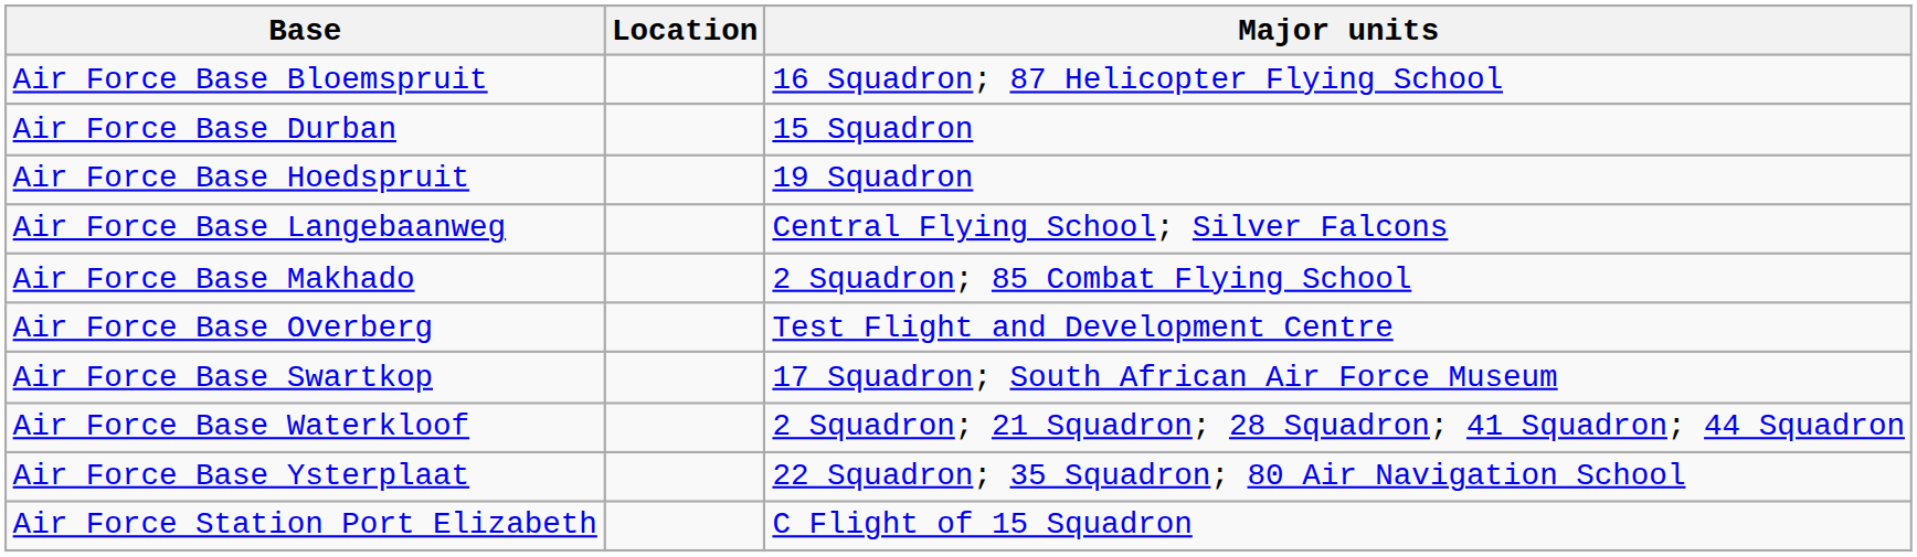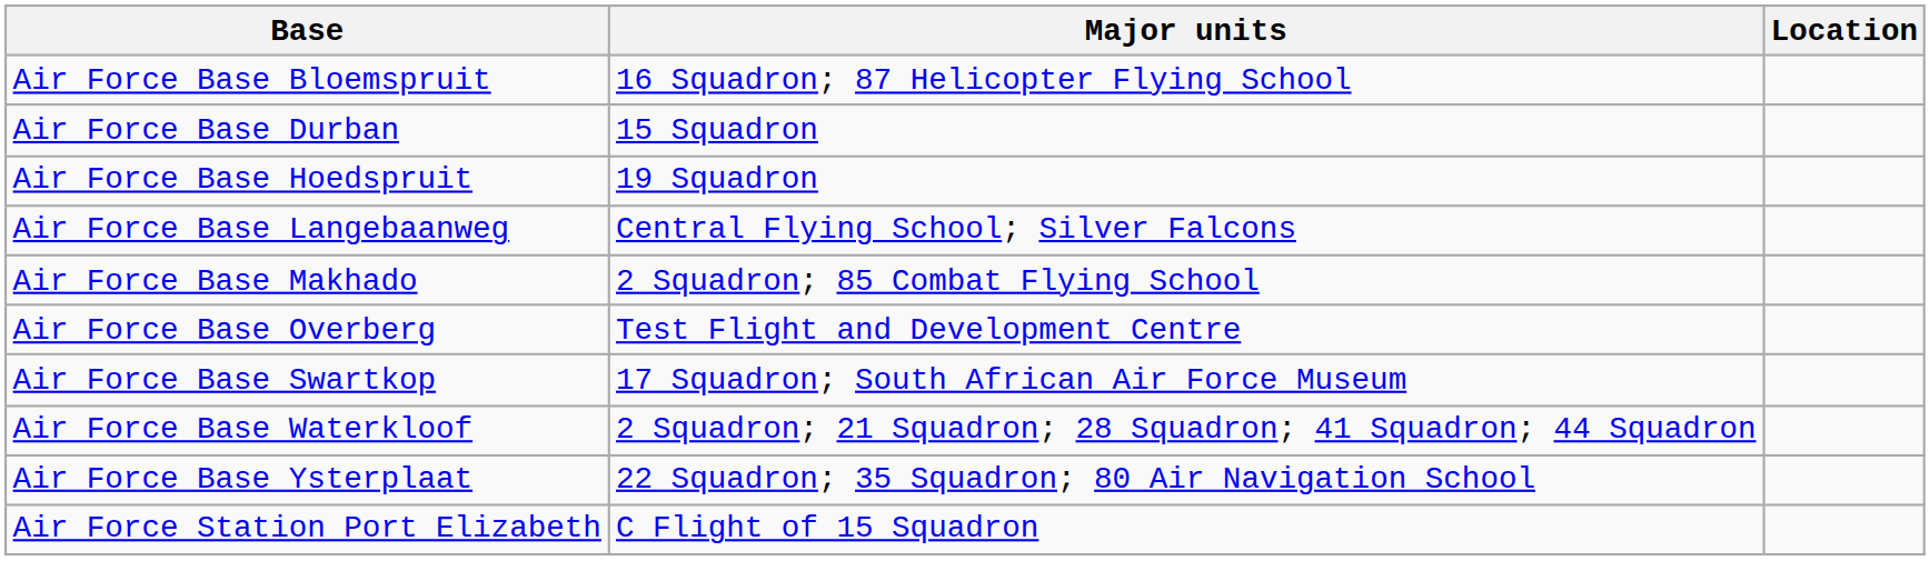 <table class="wikitable">
 <tr>
 <th>Base</th>
+<th>Major units</th>
 <th>Location</th>
-<th>Major units</th>
 </tr>
 <tr>
 <td><a href='#'>Air Force Base Bloemspruit</a></td>
+<td><a href='#'>16 Squadron</a>; <a href='#'>87 Helicopter Flying School</a></td>
 <td></td>
-<td><a href='#'>16 Squadron</a>; <a href='#'>87 Helicopter Flying School</a></td>
 </tr>
 <tr>
 <td><a href='#'>Air Force Base Durban</a></td>
+<td><a href='#'>15 Squadron</a></td>
 <td></td>
-<td><a href='#'>15 Squadron</a></td>
 </tr>
 <tr>
 <td><a href='#'>Air Force Base Hoedspruit</a></td>
+<td><a href='#'>19 Squadron</a></td>
 <td></td>
-<td><a href='#'>19 Squadron</a></td>
 </tr>
 <tr>
 <td><a href='#'>Air Force Base Langebaanweg</a></td>
+<td><a href='#'>Central Flying School</a>; <a href='#'>Silver Falcons</a></td>
 <td></td>
-<td><a href='#'>Central Flying School</a>; <a href='#'>Silver Falcons</a></td>
 </tr>
 <tr>
 <td><a href='#'>Air Force Base Makhado</a></td>
+<td><a href='#'>2 Squadron</a>; <a href='#'>85 Combat Flying School</a></td>
 <td></td>
-<td><a href='#'>2 Squadron</a>; <a href='#'>85 Combat Flying School</a></td>
 </tr>
 <tr>
 <td><a href='#'>Air Force Base Overberg</a></td>
+<td><a href='#'>Test Flight and Development Centre</a></td>
 <td></td>
-<td><a href='#'>Test Flight and Development Centre</a></td>
 </tr>
 <tr>
 <td><a href='#'>Air Force Base Swartkop</a></td>
+<td><a href='#'>17 Squadron</a>; <a href='#'>South African Air Force Museum</a></td>
 <td></td>
-<td><a href='#'>17 Squadron</a>; <a href='#'>South African Air Force Museum</a></td>
 </tr>
 <tr>
 <td><a href='#'>Air Force Base Waterkloof</a></td>
+<td><a href='#'>2 Squadron</a>; <a href='#'>21 Squadron</a>; <a href='#'>28 Squadron</a>; <a href='#'>41 Squadron</a>; <a href='#'>44 Squadron</a></td>
 <td></td>
-<td><a href='#'>2 Squadron</a>; <a href='#'>21 Squadron</a>; <a href='#'>28 Squadron</a>; <a href='#'>41 Squadron</a>; <a href='#'>44 Squadron</a></td>
 </tr>
 <tr>
 <td><a href='#'>Air Force Base Ysterplaat</a></td>
+<td><a href='#'>22 Squadron</a>; <a href='#'>35 Squadron</a>; <a href='#'>80 Air Navigation School</a></td>
 <td></td>
-<td><a href='#'>22 Squadron</a>; <a href='#'>35 Squadron</a>; <a href='#'>80 Air Navigation School</a></td>
 </tr>
 <tr>
 <td><a href='#'>Air Force Station Port Elizabeth</a></td>
+<td><a href='#'>C Flight of 15 Squadron</a></td>
 <td></td>
-<td><a href='#'>C Flight of 15 Squadron</a></td>
 </tr>
 </table>
